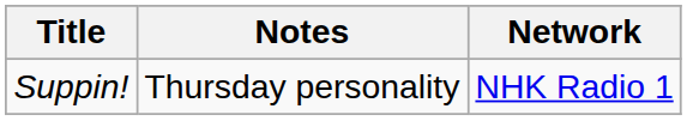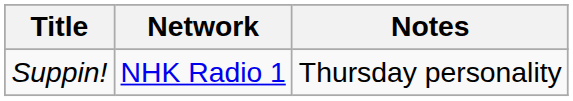 <table class="wikitable">
 <tr>
 <th>Title</th>
+<th>Network</th>
 <th>Notes</th>
-<th>Network</th>
 </tr>
 <tr>
 <td><em>Suppin!</em></td>
+<td><a href='#'>NHK Radio 1</a></td>
 <td>Thursday personality</td>
-<td><a href='#'>NHK Radio 1</a></td>
 </tr>
 </table>
